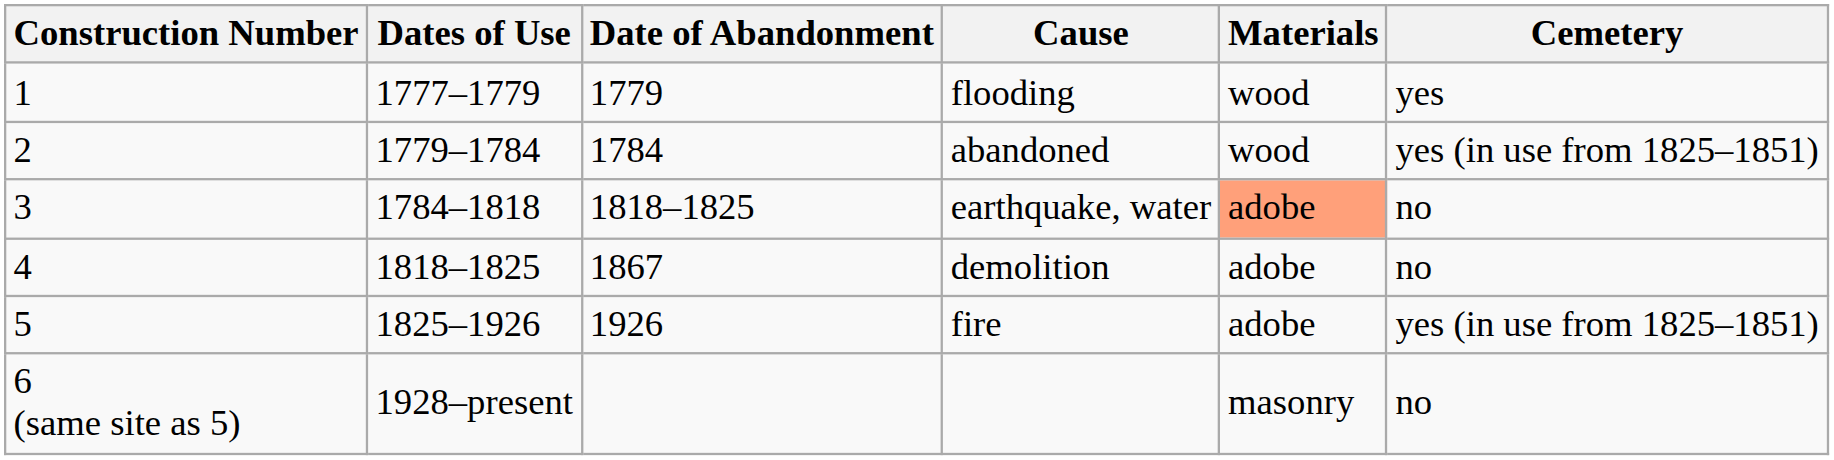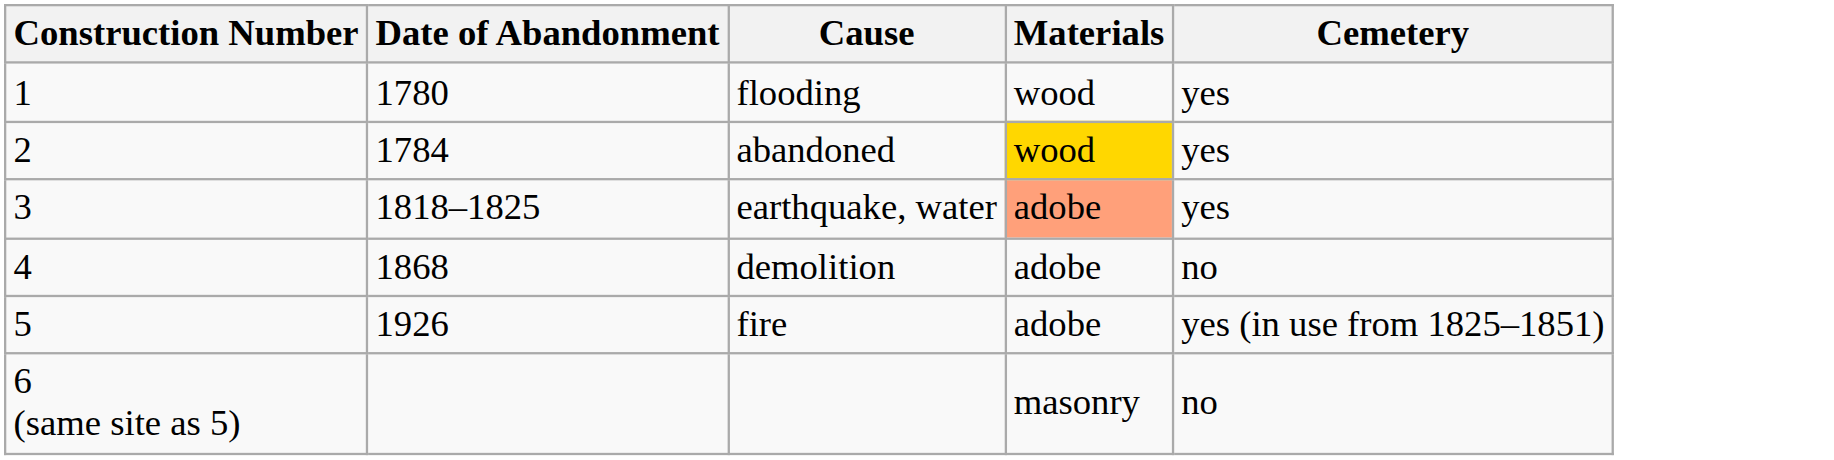 <table class="wikitable sortable">
 <tr>
 <th>Construction Number</th>
-<th>Dates of Use</th>
 <th>Date of Abandonment</th>
 <th>Cause</th>
 <th>Materials</th>
 <th>Cemetery</th>
 </tr>
 <tr>
 <td>1</td>
-<td>1777–1779</td>
-<td>1779</td>
+<td>1780</td>
 <td>flooding</td>
 <td>wood</td>
 <td>yes</td>
 </tr>
 <tr>
 <td>2</td>
-<td>1779–1784</td>
 <td>1784</td>
 <td>abandoned</td>
-<td>wood</td>
-<td>yes (in use from 1825–1851)</td>
+<td style="background: gold;">wood</td>
+<td>yes</td>
 </tr>
 <tr>
 <td>3</td>
-<td>1784–1818</td>
 <td>1818–1825</td>
 <td>earthquake, water</td>
 <td style="background: lightsalmon;">adobe</td>
-<td>no</td>
+<td>yes</td>
 </tr>
 <tr>
 <td>4</td>
-<td>1818–1825</td>
-<td>1867</td>
+<td>1868</td>
 <td>demolition</td>
 <td>adobe</td>
 <td>no</td>
 </tr>
 <tr>
 <td>5</td>
-<td>1825–1926</td>
 <td>1926</td>
 <td>fire</td>
 <td>adobe</td>
 <td>yes (in use from 1825–1851)</td>
 </tr>
 <tr>
 <td>6<br>(same site as 5)</td>
-<td>1928–present</td>
 <td></td>
 <td></td>
 <td>masonry</td>
 <td>no</td>
 </tr>
 </table>
